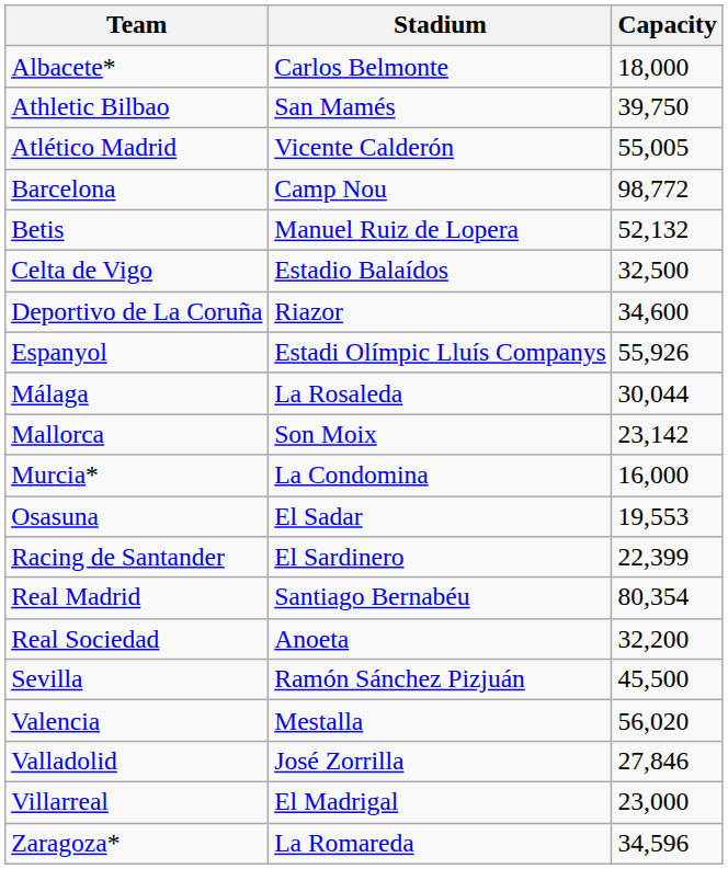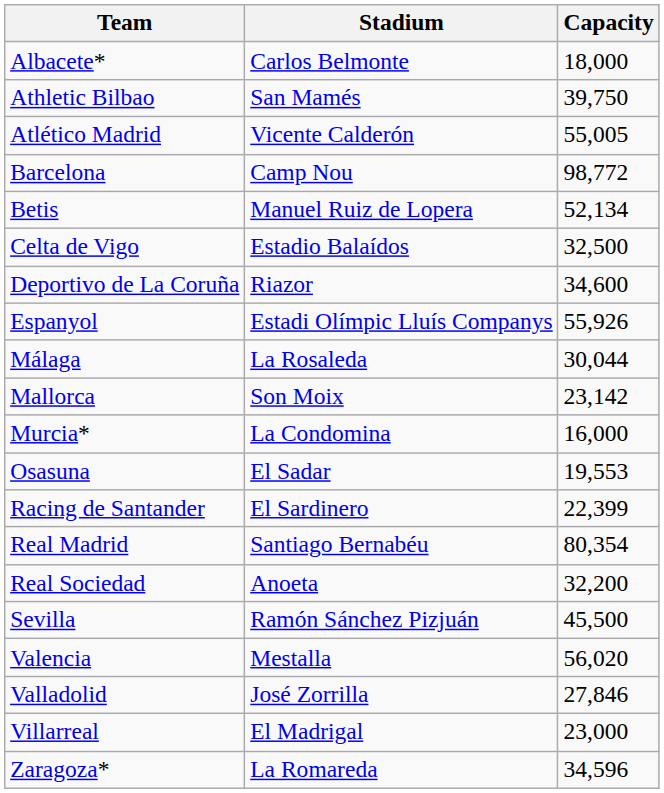 <table class="wikitable sortable">
 <tr>
 <th>Team</th>
 <th>Stadium</th>
 <th>Capacity</th>
 </tr>
 <tr>
 <td><a href='#'>Albacete</a>*</td>
 <td><a href='#'>Carlos Belmonte</a></td>
 <td>18,000</td>
 </tr>
 <tr>
 <td><a href='#'>Athletic Bilbao</a></td>
 <td><a href='#'>San Mamés</a></td>
 <td>39,750</td>
 </tr>
 <tr>
 <td><a href='#'>Atlético Madrid</a></td>
 <td><a href='#'>Vicente Calderón</a></td>
 <td>55,005</td>
 </tr>
 <tr>
 <td><a href='#'>Barcelona</a></td>
 <td><a href='#'>Camp Nou</a></td>
 <td>98,772</td>
 </tr>
 <tr>
 <td><a href='#'>Betis</a></td>
 <td><a href='#'>Manuel Ruiz de Lopera</a></td>
-<td>52,132</td>
+<td>52,134</td>
 </tr>
 <tr>
 <td><a href='#'>Celta de Vigo</a></td>
 <td><a href='#'>Estadio Balaídos</a></td>
 <td>32,500</td>
 </tr>
 <tr>
 <td><a href='#'>Deportivo de La Coruña</a></td>
 <td><a href='#'>Riazor</a></td>
 <td>34,600</td>
 </tr>
 <tr>
 <td><a href='#'>Espanyol</a></td>
 <td><a href='#'>Estadi Olímpic Lluís Companys</a></td>
 <td>55,926</td>
 </tr>
 <tr>
 <td><a href='#'>Málaga</a></td>
 <td><a href='#'>La Rosaleda</a></td>
 <td>30,044</td>
 </tr>
 <tr>
 <td><a href='#'>Mallorca</a></td>
 <td><a href='#'>Son Moix</a></td>
 <td>23,142</td>
 </tr>
 <tr>
 <td><a href='#'>Murcia</a>*</td>
 <td><a href='#'>La Condomina</a></td>
 <td>16,000</td>
 </tr>
 <tr>
 <td><a href='#'>Osasuna</a></td>
 <td><a href='#'>El Sadar</a></td>
 <td>19,553</td>
 </tr>
 <tr>
 <td><a href='#'>Racing de Santander</a></td>
 <td><a href='#'>El Sardinero</a></td>
 <td>22,399</td>
 </tr>
 <tr>
 <td><a href='#'>Real Madrid</a></td>
 <td><a href='#'>Santiago Bernabéu</a></td>
 <td>80,354</td>
 </tr>
 <tr>
 <td><a href='#'>Real Sociedad</a></td>
 <td><a href='#'>Anoeta</a></td>
 <td>32,200</td>
 </tr>
 <tr>
 <td><a href='#'>Sevilla</a></td>
 <td><a href='#'>Ramón Sánchez Pizjuán</a></td>
 <td>45,500</td>
 </tr>
 <tr>
 <td><a href='#'>Valencia</a></td>
 <td><a href='#'>Mestalla</a></td>
 <td>56,020</td>
 </tr>
 <tr>
 <td><a href='#'>Valladolid</a></td>
 <td><a href='#'>José Zorrilla</a></td>
 <td>27,846</td>
 </tr>
 <tr>
 <td><a href='#'>Villarreal</a></td>
 <td><a href='#'>El Madrigal</a></td>
 <td>23,000</td>
 </tr>
 <tr>
 <td><a href='#'>Zaragoza</a>*</td>
 <td><a href='#'>La Romareda</a></td>
 <td>34,596</td>
 </tr>
 </table>
